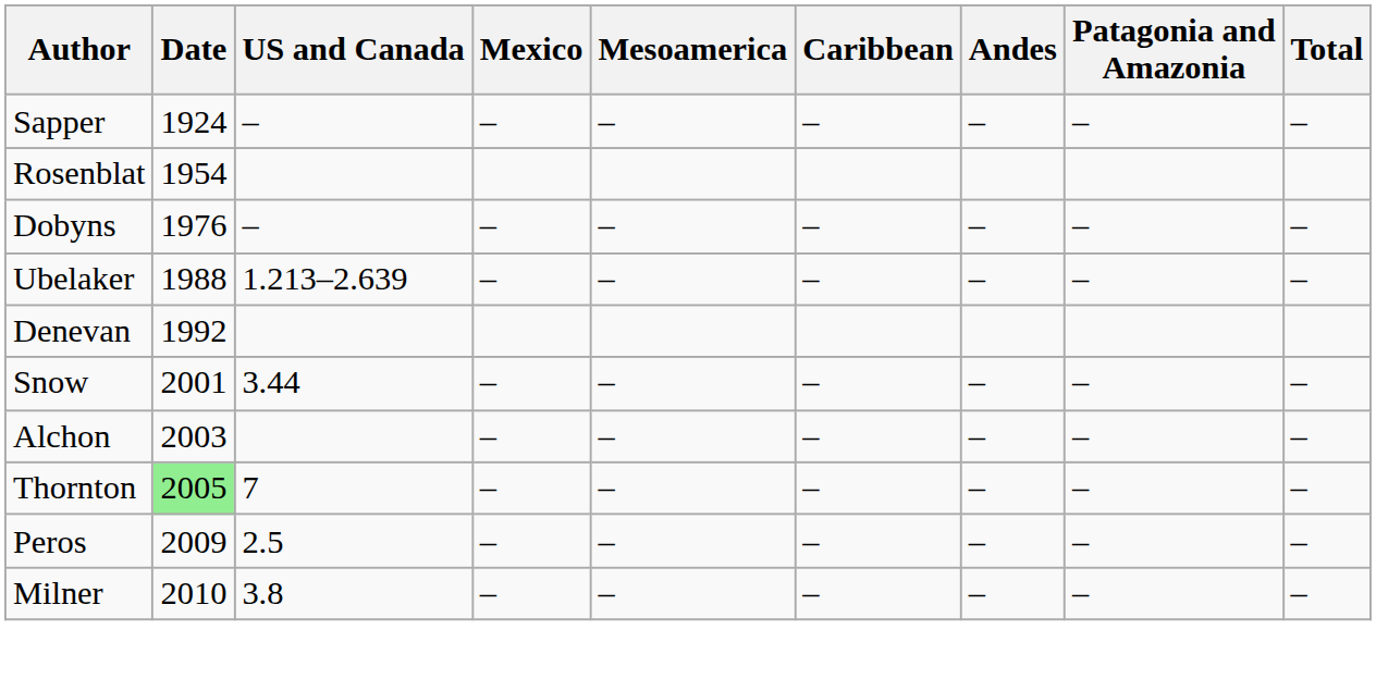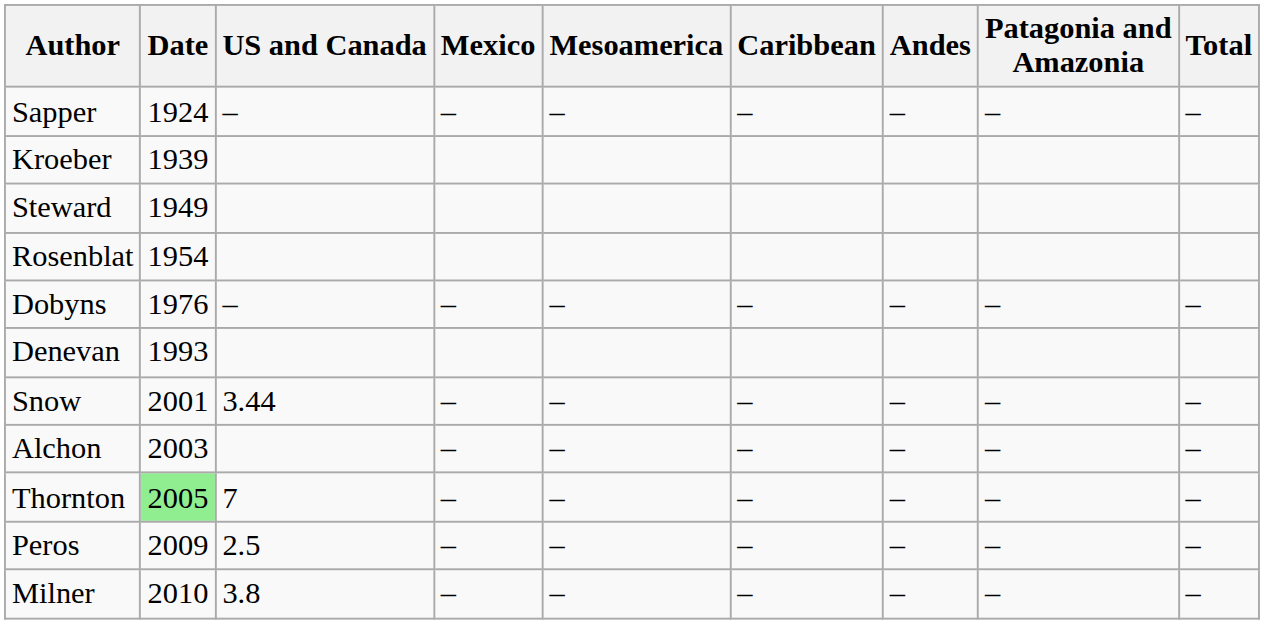 <table class="wikitable sortable" border="1">
 <tr>
 <th class="unsortable">Author</th>
 <th>Date</th>
 <th>US and Canada</th>
 <th>Mexico</th>
 <th>Mesoamerica</th>
 <th>Caribbean</th>
 <th>Andes</th>
 <th>Patagonia and<br>Amazonia</th>
 <th>Total</th>
 </tr>
 <tr>
 <td>Sapper</td>
 <td>1924</td>
 <td>–</td>
 <td>–</td>
 <td>–</td>
 <td>–</td>
 <td>–</td>
 <td>–</td>
 <td>–</td>
 </tr>
 <tr>
+<td>Kroeber</td>
+<td>1939</td>
+<td></td>
+<td></td>
+<td></td>
+<td></td>
+<td></td>
+<td></td>
+<td></td>
+</tr>
+<tr>
+<td>Steward</td>
+<td>1949</td>
+<td></td>
+<td></td>
+<td></td>
+<td></td>
+<td></td>
+<td></td>
+<td></td>
+</tr>
+<tr>
 <td>Rosenblat</td>
 <td>1954</td>
 <td></td>
 <td></td>
 <td></td>
 <td></td>
 <td></td>
 <td></td>
 <td></td>
 </tr>
 <tr>
 <td>Dobyns</td>
 <td>1976</td>
 <td>–</td>
 <td>–</td>
 <td>–</td>
 <td>–</td>
 <td>–</td>
 <td>–</td>
 <td>–</td>
 </tr>
 <tr>
-<td>Ubelaker</td>
-<td>1988</td>
-<td>1.213–2.639</td>
-<td>–</td>
-<td>–</td>
-<td>–</td>
-<td>–</td>
-<td>–</td>
-<td>–</td>
-</tr>
-<tr>
 <td>Denevan</td>
-<td>1992</td>
+<td>1993</td>
 <td></td>
 <td></td>
 <td></td>
 <td></td>
 <td></td>
 <td></td>
 <td></td>
 </tr>
 <tr>
 <td>Snow</td>
 <td>2001</td>
 <td>3.44</td>
 <td>–</td>
 <td>–</td>
 <td>–</td>
 <td>–</td>
 <td>–</td>
 <td>–</td>
 </tr>
 <tr>
 <td>Alchon</td>
 <td>2003</td>
 <td></td>
 <td>–</td>
 <td>–</td>
 <td>–</td>
 <td>–</td>
 <td>–</td>
 <td>–</td>
 </tr>
 <tr>
 <td>Thornton</td>
 <td style="background: lightgreen;">2005</td>
 <td>7</td>
 <td>–</td>
 <td>–</td>
 <td>–</td>
 <td>–</td>
 <td>–</td>
 <td>–</td>
 </tr>
 <tr>
 <td>Peros</td>
 <td>2009</td>
 <td>2.5</td>
 <td>–</td>
 <td>–</td>
 <td>–</td>
 <td>–</td>
 <td>–</td>
 <td>–</td>
 </tr>
 <tr>
 <td>Milner</td>
 <td>2010</td>
 <td>3.8</td>
 <td>–</td>
 <td>–</td>
 <td>–</td>
 <td>–</td>
 <td>–</td>
 <td>–</td>
 </tr>
 </table>
